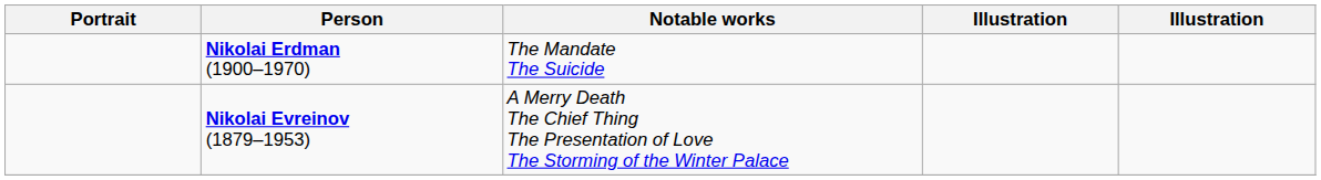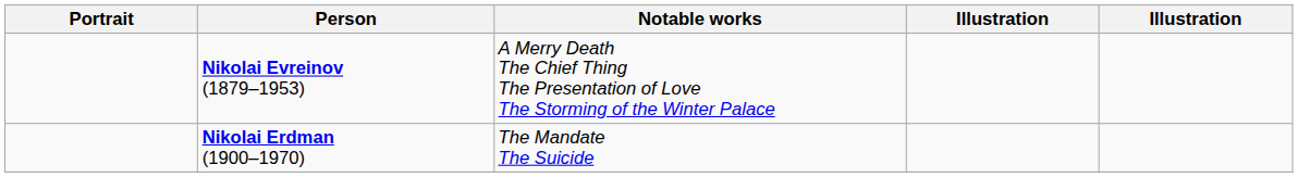 <table class="wikitable" style="width:90%;">
 <tr bgcolor="#cccccc">
 <th width=15%>Portrait</th>
 <th width=23%>Person</th>
 <th width=32%>Notable works</th>
 <th width=15%>Illustration</th>
 <th width=15%>Illustration</th>
 </tr>
 <tr>
 <td align=center></td>
+<td><strong><a href='#'>Nikolai Evreinov</a></strong><br>(1879–1953)</td>
+<td><em>A Merry Death</em><br><em>The Chief Thing</em><br><em>The Presentation of Love</em><br><em><a href='#'>The Storming of the Winter Palace</a></em></td>
+<td align=center></td>
+<td align=center></td>
+</tr>
+<tr>
+<td align=center></td>
 <td><strong><a href='#'>Nikolai Erdman</a></strong><br>(1900–1970)</td>
 <td><em>The Mandate</em><br><em><a href='#'>The Suicide</a></em></td>
 <td align=center></td>
 <td align=center></td>
 </tr>
 <tr>
-<td align=center></td>
-<td><strong><a href='#'>Nikolai Evreinov</a></strong><br>(1879–1953)</td>
-<td><em>A Merry Death</em><br><em>The Chief Thing</em><br><em>The Presentation of Love</em><br><em><a href='#'>The Storming of the Winter Palace</a></em></td>
-<td align=center></td>
-<td align=center></td>
-</tr>
-<tr>
 </tr>
 </table>
